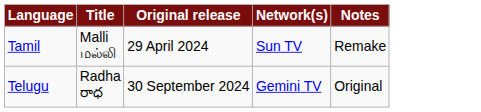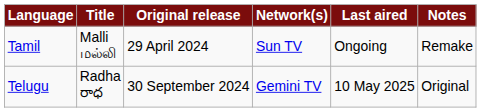 <table class="wikitable" style="margin-right: 0;">
 <tr>
 <th style="background:#7b0c0c;color:white">Language</th>
 <th style="background:#7b0c0c;color:white">Title</th>
 <th style="background:#7b0c0c;color:white">Original release</th>
 <th style="background:#7b0c0c;color:white">Network(s)</th>
+<th style="background:#7b0c0c;color:white">Last aired</th>
 <th style="background:#7b0c0c;color:white">Notes</th>
 </tr>
 <tr>
 <td><a href='#'>Tamil</a></td>
 <td>Malli  <br> மல்லி</td>
 <td>29 April 2024</td>
 <td><a href='#'>Sun TV</a></td>
+<td>Ongoing</td>
 <td>Remake</td>
 </tr>
 <tr>
 <td><a href='#'>Telugu</a></td>
 <td>Radha  <br> రాధ</td>
 <td>30 September 2024</td>
 <td><a href='#'>Gemini TV</a></td>
+<td>10 May 2025</td>
 <td>Original</td>
 </tr>
 </table>
